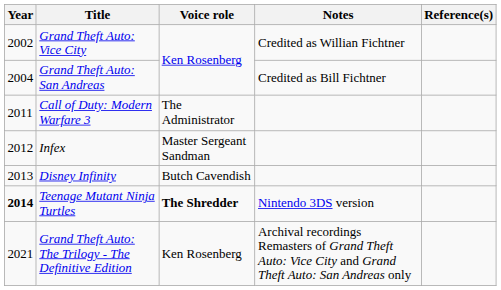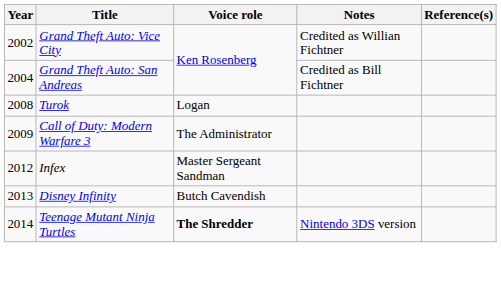 <table class="wikitable sortable">
 <tr>
 <th scope="col">Year</th>
 <th scope="col">Title</th>
 <th scope="col">Voice role</th>
 <th scope="col" class="unsortable">Notes</th>
 <th scope="col" class="unsortable">Reference(s)</th>
 </tr>
 <tr>
 <td>2002</td>
 <td><em><a href='#'>Grand Theft Auto: Vice City</a></em></td>
 <td rowspan="2"><a href='#'>Ken Rosenberg</a></td>
 <td>Credited as Willian Fichtner</td>
 <td></td>
 </tr>
 <tr>
 <td>2004</td>
 <td><em><a href='#'>Grand Theft Auto: San Andreas</a></em></td>
 <td>Credited as Bill Fichtner</td>
 <td></td>
 </tr>
 <tr>
-<td>2011</td>
+<td>2008</td>
+<td><em><a href='#'>Turok</a></em></td>
+<td>Logan</td>
+<td></td>
+<td></td>
+</tr>
+<tr>
+<td>2009</td>
 <td><em><a href='#'>Call of Duty: Modern Warfare 3</a></em></td>
 <td>The Administrator</td>
 <td></td>
 <td></td>
 </tr>
 <tr>
 <td>2012</td>
 <td><em>Infex</em></td>
 <td>Master Sergeant Sandman</td>
 <td></td>
 <td></td>
 </tr>
 <tr>
 <td>2013</td>
 <td><em><a href='#'>Disney Infinity</a></em></td>
 <td>Butch Cavendish</td>
 <td></td>
 <td></td>
 </tr>
 <tr>
-<td><strong>2014</strong></td>
+<td>2014</td>
 <td><em><a href='#'>Teenage Mutant Ninja Turtles</a></em></td>
 <td><strong>The Shredder</strong></td>
 <td><a href='#'>Nintendo 3DS</a> version</td>
 <td></td>
 </tr>
-<tr>
-<td>2021</td>
-<td><em><a href='#'>Grand Theft Auto: The Trilogy - The Definitive Edition</a></em></td>
-<td>Ken Rosenberg</td>
-<td>Archival recordings<br>Remasters of <em>Grand Theft Auto: Vice City</em> and <em>Grand Theft Auto: San Andreas</em> only</td>
-<td></td>
-</tr>
 </table>
